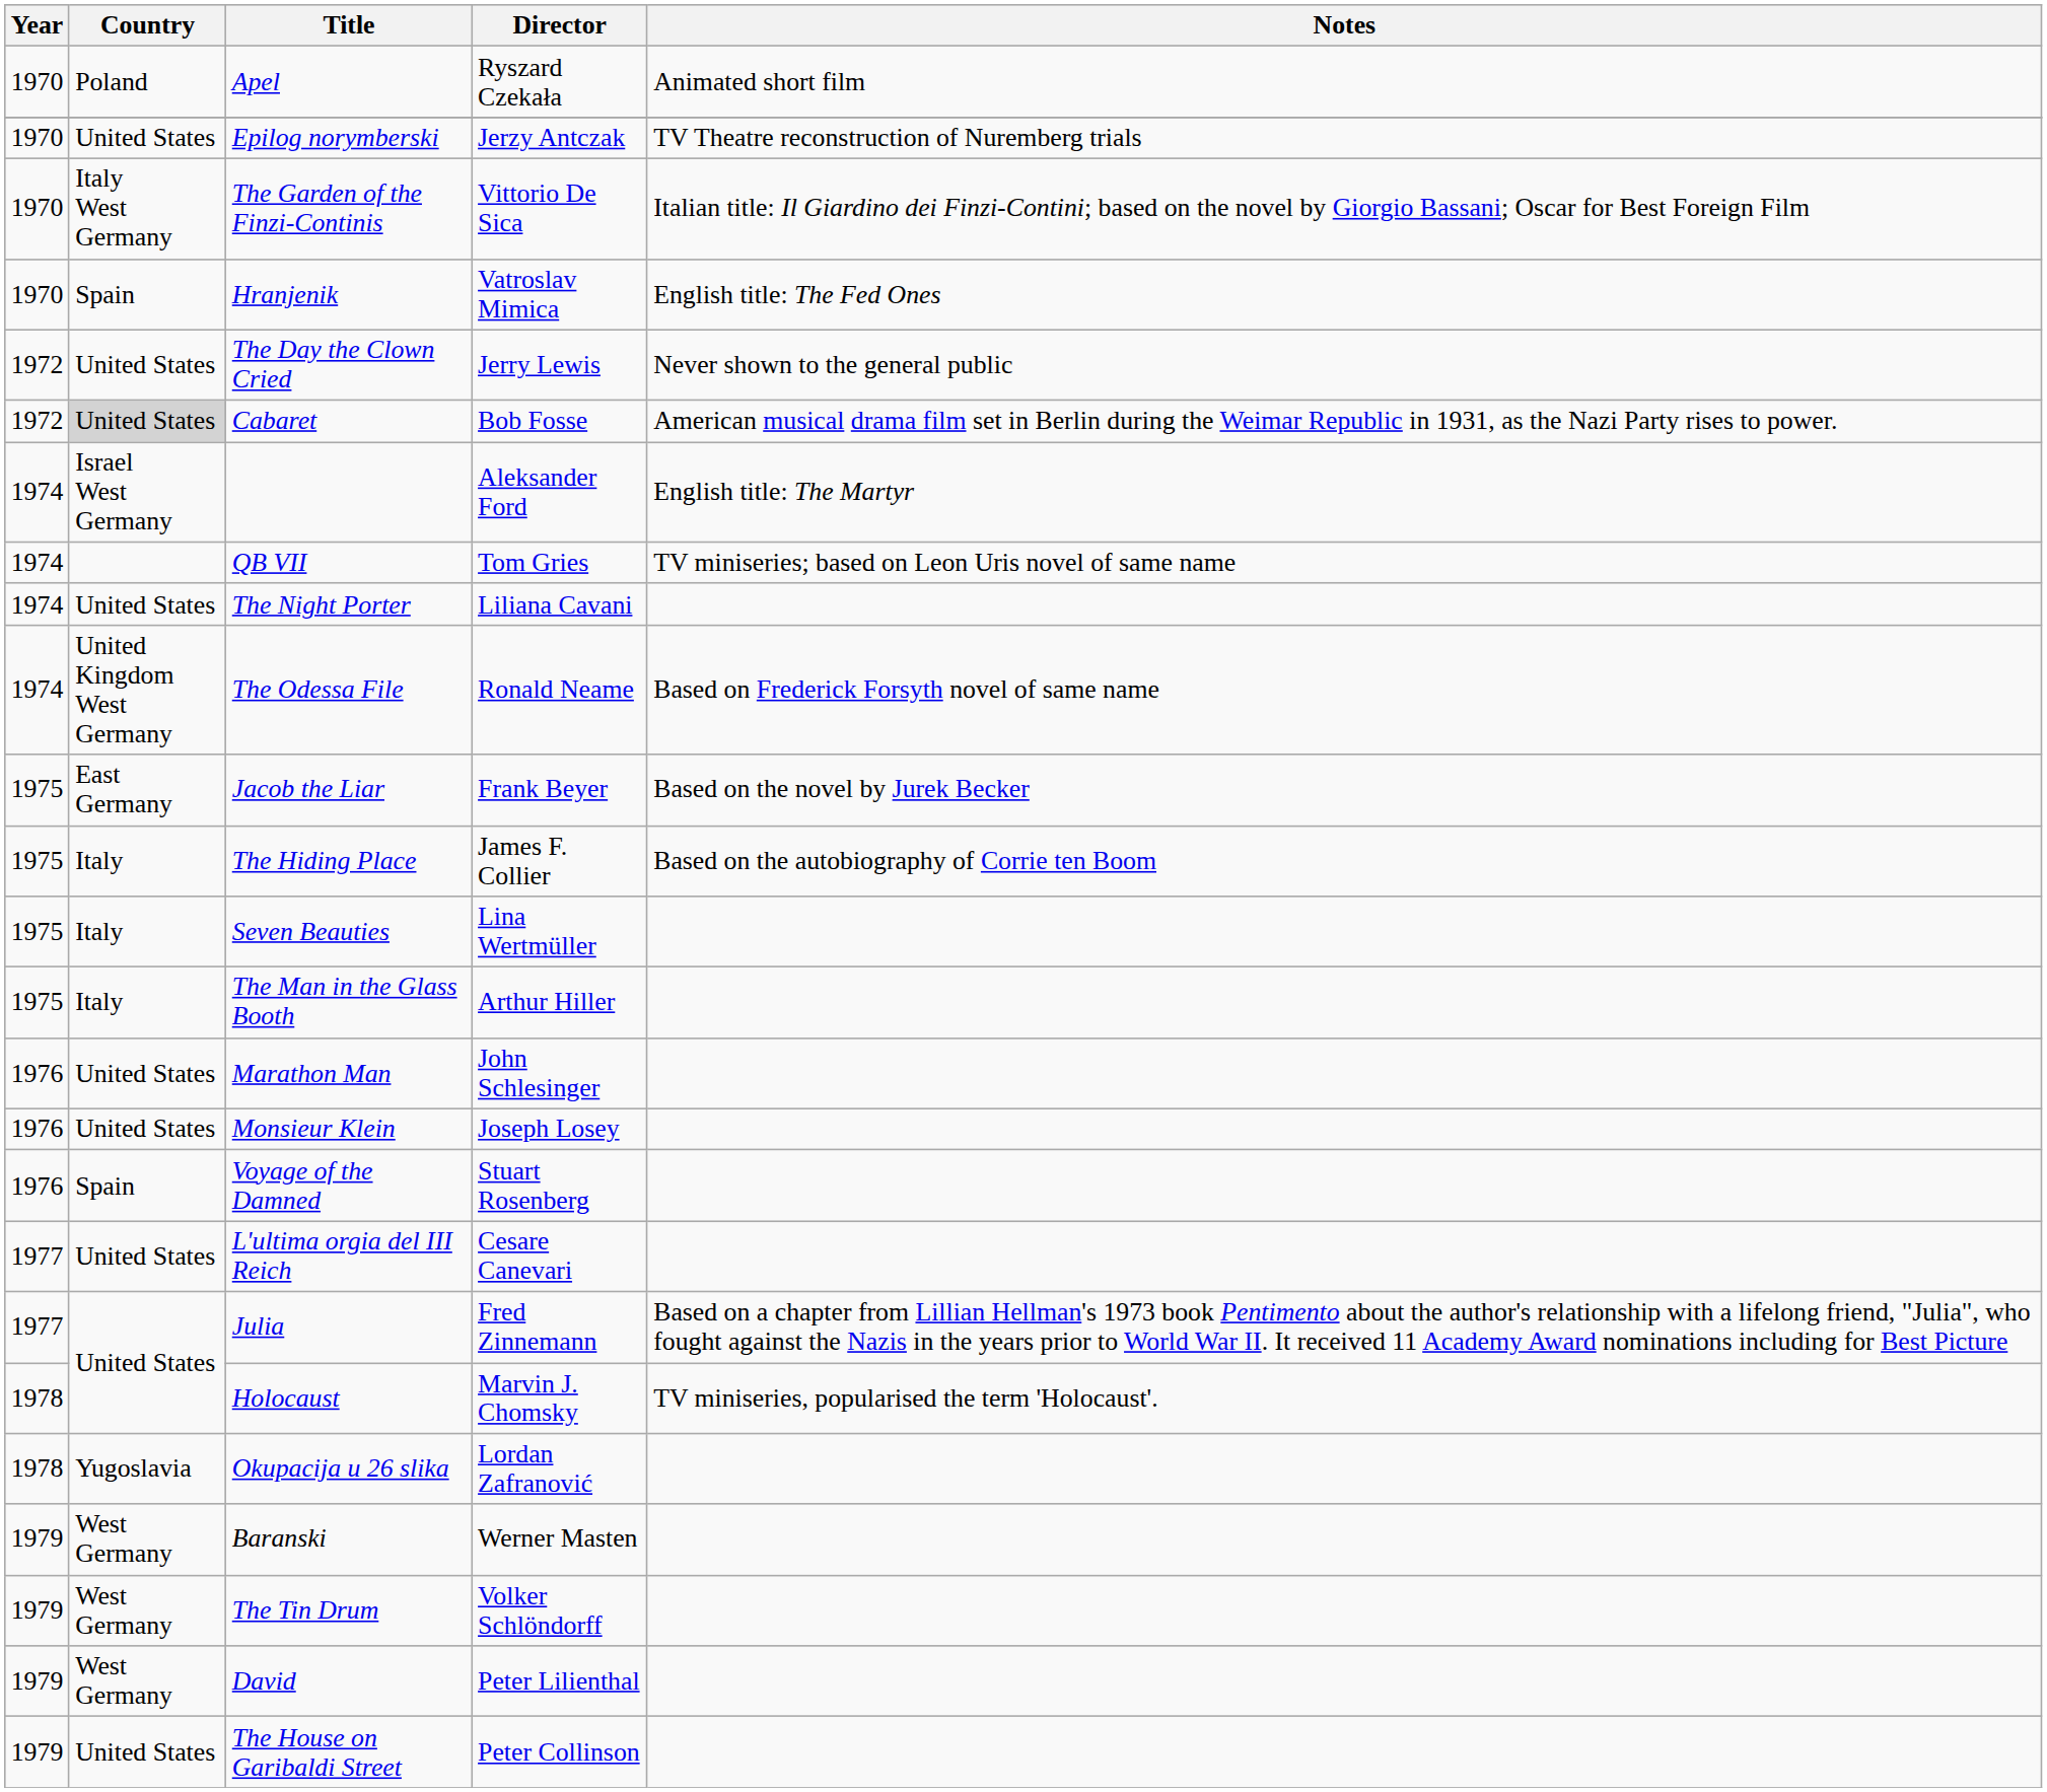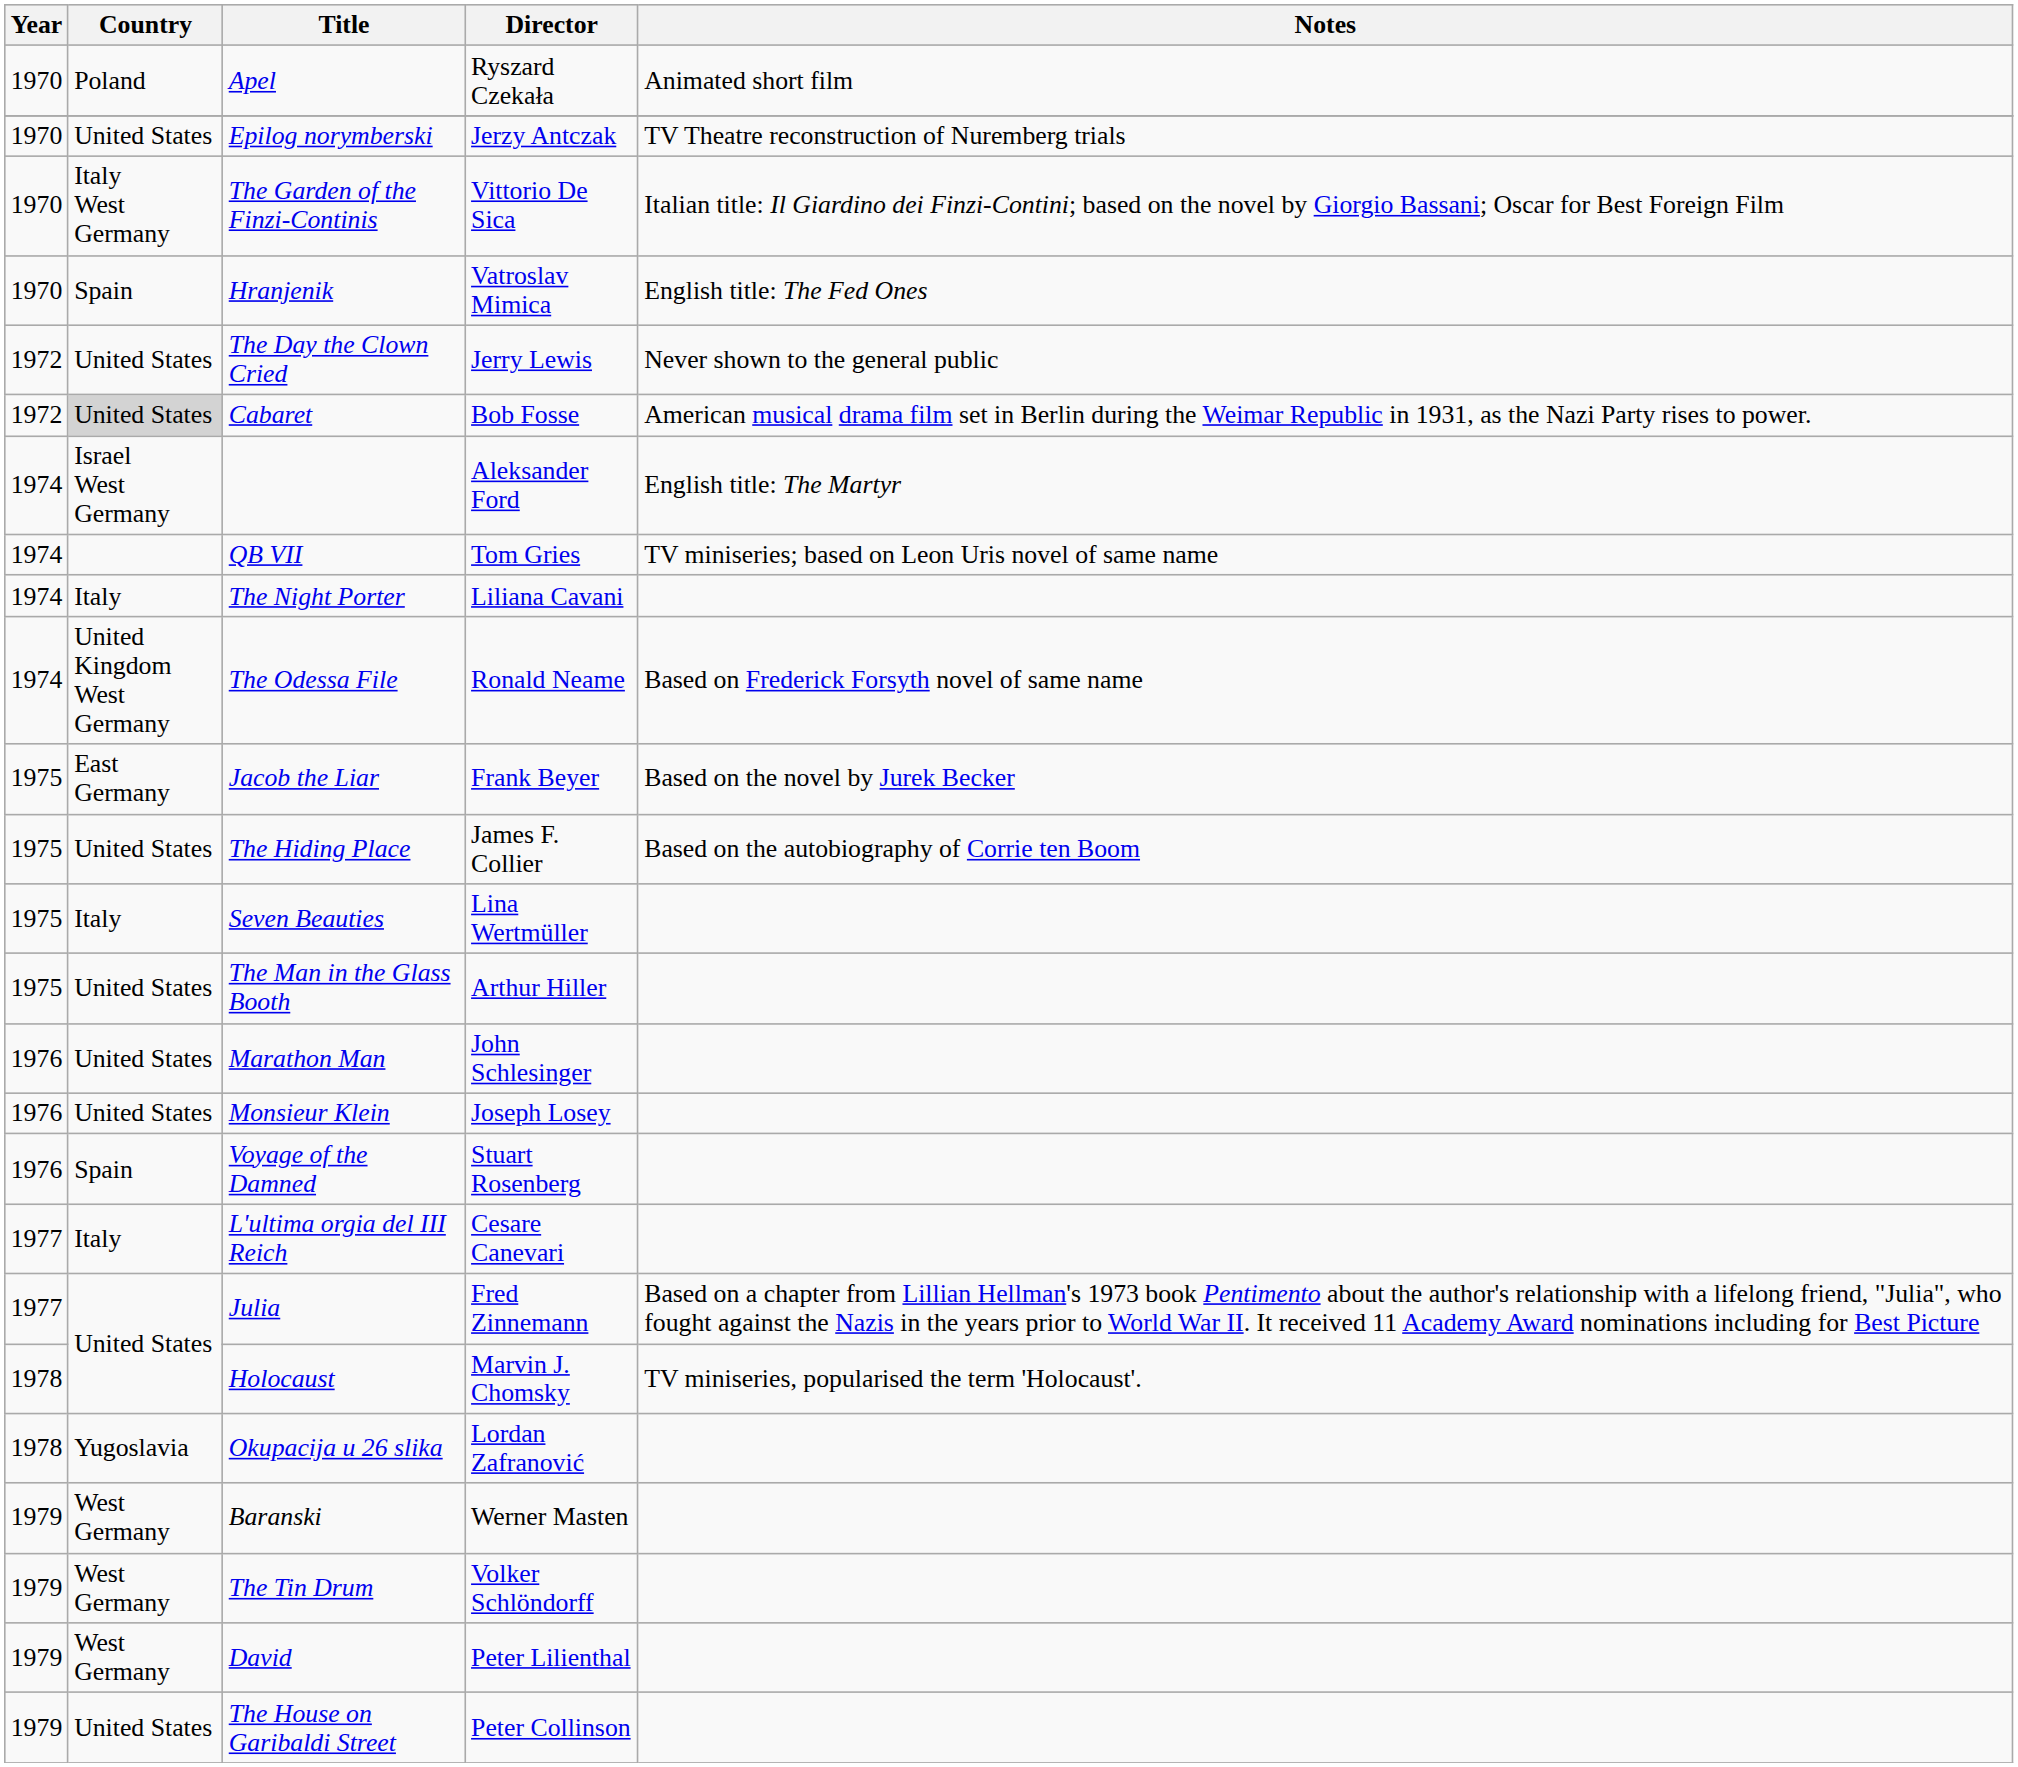 <table class="wikitable sortable">
 <tr>
 <th>Year</th>
 <th>Country</th>
 <th>Title</th>
 <th>Director</th>
 <th>Notes</th>
 </tr>
 <tr>
 <td>1970</td>
 <td>Poland</td>
 <td><em><a href='#'>Apel</a></em></td>
 <td>Ryszard Czekała</td>
 <td>Animated short film</td>
 </tr>
 <tr>
 </tr>
 <tr>
 <td>1970</td>
 <td>United States</td>
 <td><em><a href='#'>Epilog norymberski</a></em></td>
 <td><a href='#'>Jerzy Antczak</a></td>
 <td>TV Theatre reconstruction of Nuremberg trials</td>
 </tr>
 <tr>
 <td>1970</td>
 <td>Italy<br>West Germany</td>
 <td><em><a href='#'>The Garden of the Finzi-Continis</a></em></td>
 <td><a href='#'>Vittorio De Sica</a></td>
 <td>Italian title: <em>Il Giardino dei Finzi-Contini</em>; based on the novel by <a href='#'>Giorgio Bassani</a>; Oscar for Best Foreign Film</td>
 </tr>
 <tr>
 <td>1970</td>
 <td>Spain</td>
 <td><em><a href='#'>Hranjenik</a></em></td>
 <td><a href='#'>Vatroslav Mimica</a></td>
 <td>English title: <em>The Fed Ones</em></td>
 </tr>
 <tr>
 <td>1972</td>
 <td>United States</td>
 <td><em><a href='#'>The Day the Clown Cried</a></em></td>
 <td><a href='#'>Jerry Lewis</a></td>
 <td>Never shown to the general public</td>
 </tr>
 <tr>
 <td>1972</td>
 <td style="background: lightgrey;">United States</td>
 <td><em><a href='#'>Cabaret</a></em></td>
 <td><a href='#'>Bob Fosse</a></td>
 <td>American <a href='#'>musical</a> <a href='#'>drama film</a> set in Berlin during the <a href='#'>Weimar Republic</a> in 1931, as the Nazi Party rises to power.</td>
 </tr>
 <tr>
 <td>1974</td>
 <td>Israel<br>West Germany</td>
 <td><em></em></td>
 <td><a href='#'>Aleksander Ford</a></td>
 <td>English title: <em>The Martyr</em></td>
 </tr>
 <tr>
 <td>1974</td>
 <td></td>
 <td><em><a href='#'>QB VII</a></em></td>
 <td><a href='#'>Tom Gries</a></td>
 <td>TV miniseries; based on Leon Uris novel of same name</td>
 </tr>
 <tr>
 <td>1974</td>
-<td>United States</td>
+<td>Italy</td>
 <td><em><a href='#'>The Night Porter</a></em></td>
 <td><a href='#'>Liliana Cavani</a></td>
 <td></td>
 </tr>
 <tr>
 <td>1974</td>
 <td>United Kingdom<br>West Germany</td>
 <td><em><a href='#'>The Odessa File</a></em></td>
 <td><a href='#'>Ronald Neame</a></td>
 <td>Based on <a href='#'>Frederick Forsyth</a> novel of same name</td>
 </tr>
 <tr>
 <td>1975</td>
 <td>East Germany</td>
 <td><em><a href='#'>Jacob the Liar</a></em></td>
 <td><a href='#'>Frank Beyer</a></td>
 <td>Based on the novel by <a href='#'>Jurek Becker</a></td>
 </tr>
 <tr>
 <td>1975</td>
-<td>Italy</td>
+<td>United States</td>
 <td><em><a href='#'>The Hiding Place</a></em></td>
 <td>James F. Collier</td>
 <td>Based on the autobiography of <a href='#'>Corrie ten Boom</a></td>
 </tr>
 <tr>
 <td>1975</td>
 <td>Italy</td>
 <td><em><a href='#'>Seven Beauties</a></em></td>
 <td><a href='#'>Lina Wertmüller</a></td>
 <td></td>
 </tr>
 <tr>
 <td>1975</td>
-<td>Italy</td>
+<td>United States</td>
 <td><em><a href='#'>The Man in the Glass Booth</a></em></td>
 <td><a href='#'>Arthur Hiller</a></td>
 <td></td>
 </tr>
 <tr>
 <td>1976</td>
 <td>United States</td>
 <td><em><a href='#'>Marathon Man</a></em></td>
 <td><a href='#'>John Schlesinger</a></td>
 <td></td>
 </tr>
 <tr>
 <td>1976</td>
 <td>United States</td>
 <td><em><a href='#'>Monsieur Klein</a></em></td>
 <td><a href='#'>Joseph Losey</a></td>
 </tr>
 <tr>
 <td>1976</td>
 <td>Spain</td>
 <td><em><a href='#'>Voyage of the Damned</a></em></td>
 <td><a href='#'>Stuart Rosenberg</a></td>
 <td></td>
 </tr>
 <tr>
 <td>1977</td>
-<td>United States</td>
+<td>Italy</td>
 <td><em><a href='#'>L'ultima orgia del III Reich</a></em></td>
 <td><a href='#'>Cesare Canevari</a></td>
 <td></td>
 </tr>
 <tr>
 <td>1977</td>
 <td Rowspan=2>United States</td>
 <td><em><a href='#'>Julia</a></em></td>
 <td><a href='#'>Fred Zinnemann</a></td>
 <td>Based on a chapter from <a href='#'>Lillian Hellman</a>'s 1973 book <em><a href='#'>Pentimento</a></em> about the author's relationship with a lifelong friend, "Julia", who fought against the <a href='#'>Nazis</a> in the years prior to <a href='#'>World War II</a>. It received 11 <a href='#'>Academy Award</a> nominations including for <a href='#'>Best Picture</a></td>
 </tr>
 <tr>
 <td>1978</td>
 <td><em><a href='#'>Holocaust</a></em></td>
 <td><a href='#'>Marvin J. Chomsky</a></td>
 <td>TV miniseries, popularised the term 'Holocaust'.</td>
 </tr>
 <tr>
 <td>1978</td>
 <td>Yugoslavia</td>
 <td><em><a href='#'>Okupacija u 26 slika</a></em></td>
 <td><a href='#'>Lordan Zafranović</a></td>
 <td></td>
 </tr>
 <tr>
 <td>1979</td>
 <td>West Germany</td>
 <td><em>Baranski</em></td>
 <td>Werner Masten</td>
 <td></td>
 </tr>
 <tr>
 <td>1979</td>
 <td>West Germany</td>
 <td><em><a href='#'>The Tin Drum</a></em></td>
 <td><a href='#'>Volker Schlöndorff</a></td>
 <td></td>
 </tr>
 <tr>
 <td>1979</td>
 <td>West Germany</td>
 <td><em><a href='#'>David</a></em></td>
 <td><a href='#'>Peter Lilienthal</a></td>
 <td></td>
 </tr>
 <tr>
 <td>1979</td>
 <td>United States</td>
 <td><em><a href='#'>The House on Garibaldi Street</a></em></td>
 <td><a href='#'>Peter Collinson</a></td>
 <td></td>
 </tr>
 </table>
